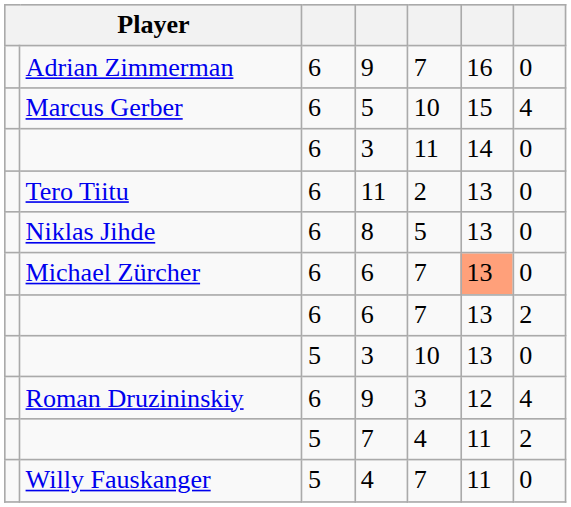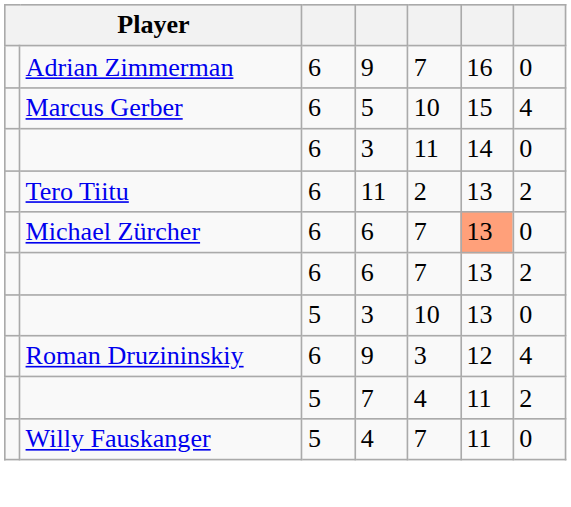 <table class="wikitable">
 <tr>
 <th bgcolor="#DDDDFF" width="175px" colspan="2">Player</th>
 <th bgcolor="#DDDDFF" width="25px"></th>
 <th bgcolor="#DDDDFF" width="25px"></th>
 <th bgcolor="#DDDDFF" width="25px"></th>
 <th bgcolor="#DDDDFF" width="25px"></th>
 <th bgcolor="#DDDDFF" width="25px"></th>
 </tr>
 <tr>
 <td></td>
 <td><a href='#'>Adrian Zimmerman</a></td>
 <td>6</td>
 <td>9</td>
 <td>7</td>
 <td>16</td>
 <td>0</td>
 </tr>
 <tr>
 <td></td>
 <td><a href='#'>Marcus Gerber</a></td>
 <td>6</td>
 <td>5</td>
 <td>10</td>
 <td>15</td>
 <td>4</td>
 </tr>
 <tr>
 <td></td>
 <td></td>
 <td>6</td>
 <td>3</td>
 <td>11</td>
 <td>14</td>
 <td>0</td>
 </tr>
 <tr>
 <td></td>
 <td><a href='#'>Tero Tiitu</a></td>
 <td>6</td>
 <td>11</td>
 <td>2</td>
 <td>13</td>
-<td>0</td>
-</tr>
-<tr>
-<td></td>
-<td><a href='#'>Niklas Jihde</a></td>
-<td>6</td>
-<td>8</td>
-<td>5</td>
-<td>13</td>
-<td>0</td>
+<td>2</td>
 </tr>
 <tr>
 <td></td>
 <td><a href='#'>Michael Zürcher</a></td>
 <td>6</td>
 <td>6</td>
 <td>7</td>
 <td style="background: lightsalmon;">13</td>
 <td>0</td>
 </tr>
 <tr>
 <td></td>
 <td></td>
 <td>6</td>
 <td>6</td>
 <td>7</td>
 <td>13</td>
 <td>2</td>
 </tr>
 <tr>
 <td></td>
 <td></td>
 <td>5</td>
 <td>3</td>
 <td>10</td>
 <td>13</td>
 <td>0</td>
 </tr>
 <tr>
 <td></td>
 <td><a href='#'>Roman Druzininskiy</a></td>
 <td>6</td>
 <td>9</td>
 <td>3</td>
 <td>12</td>
 <td>4</td>
 </tr>
 <tr>
 <td></td>
 <td></td>
 <td>5</td>
 <td>7</td>
 <td>4</td>
 <td>11</td>
 <td>2</td>
 </tr>
 <tr>
 <td></td>
 <td><a href='#'>Willy Fauskanger</a></td>
 <td>5</td>
 <td>4</td>
 <td>7</td>
 <td>11</td>
 <td>0</td>
 </tr>
 </table>
